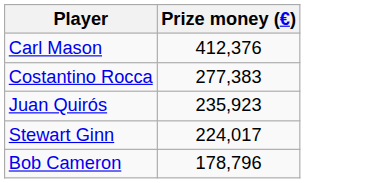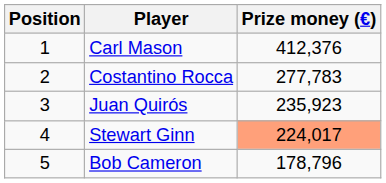 <table class=wikitable>
 <tr>
+<th>Position</th>
 <th>Player</th>
 <th>Prize money (<a href='#'>€</a>)</th>
 </tr>
 <tr>
+<td align=center>1</td>
 <td> <a href='#'>Carl Mason</a></td>
 <td align=center>412,376</td>
 </tr>
 <tr>
+<td align=center>2</td>
 <td> <a href='#'>Costantino Rocca</a></td>
-<td align=center>277,383</td>
+<td align=center>277,783</td>
 </tr>
 <tr>
+<td align=center>3</td>
 <td> <a href='#'>Juan Quirós</a></td>
 <td align=center>235,923</td>
 </tr>
 <tr>
+<td align=center>4</td>
 <td> <a href='#'>Stewart Ginn</a></td>
-<td align=center>224,017</td>
+<td align=center style="background: lightsalmon;">224,017</td>
 </tr>
 <tr>
+<td align=center>5</td>
 <td> <a href='#'>Bob Cameron</a></td>
 <td align=center>178,796</td>
 </tr>
 </table>
